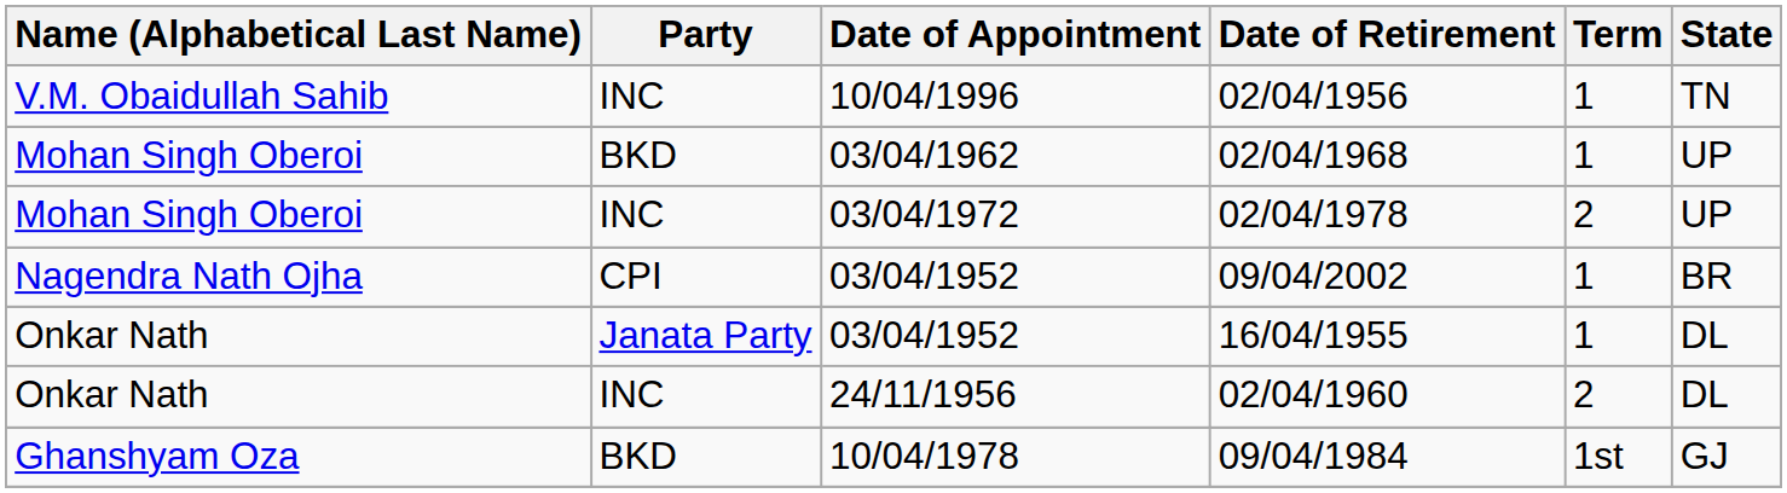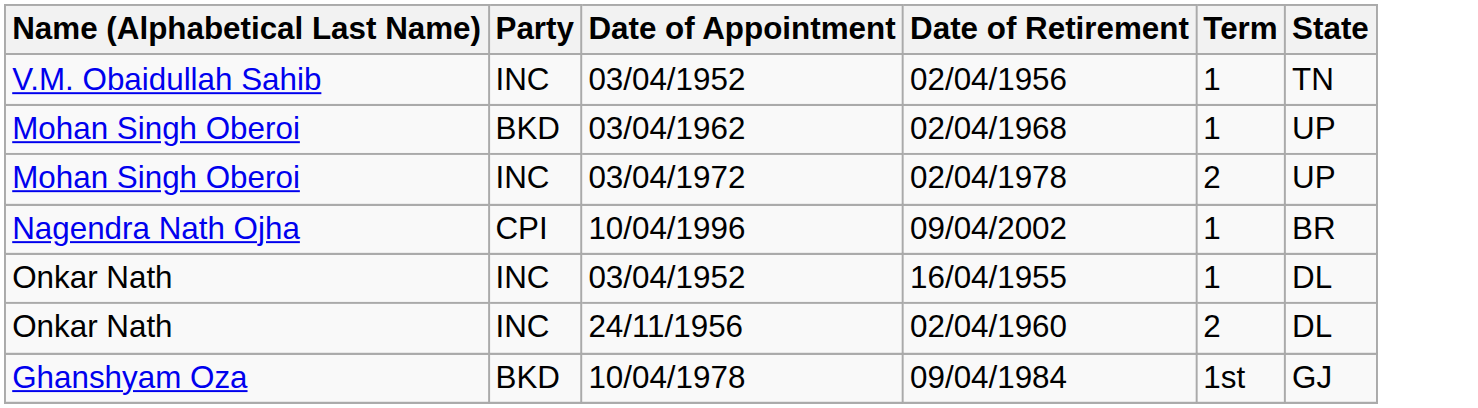 <table class="wikitable sortable">
 <tr>
 <th>Name (Alphabetical Last Name)</th>
 <th>Party</th>
 <th>Date of Appointment</th>
 <th>Date of Retirement</th>
 <th>Term</th>
 <th>State</th>
 </tr>
 <tr>
 </tr>
 <tr>
 <td><a href='#'>V.M. Obaidullah Sahib</a></td>
 <td>INC</td>
-<td>10/04/1996</td>
+<td>03/04/1952</td>
 <td>02/04/1956</td>
 <td>1</td>
 <td>TN</td>
 </tr>
 <tr>
 </tr>
 <tr>
 <td><a href='#'>Mohan Singh Oberoi</a></td>
 <td>BKD</td>
 <td>03/04/1962</td>
 <td>02/04/1968</td>
 <td>1</td>
 <td>UP</td>
 </tr>
 <tr>
 <td><a href='#'>Mohan Singh Oberoi</a></td>
 <td>INC</td>
 <td>03/04/1972</td>
 <td>02/04/1978</td>
 <td>2</td>
 <td>UP</td>
 </tr>
 <tr>
 </tr>
 <tr>
 <td><a href='#'>Nagendra Nath Ojha</a></td>
 <td>CPI</td>
-<td>03/04/1952</td>
+<td>10/04/1996</td>
 <td>09/04/2002</td>
 <td>1</td>
 <td>BR</td>
 </tr>
 <tr>
 </tr>
 <tr>
 <td>Onkar Nath</td>
-<td><a href='#'>Janata Party</a></td>
+<td>INC</td>
 <td>03/04/1952</td>
 <td>16/04/1955</td>
 <td>1</td>
 <td>DL</td>
 </tr>
 <tr>
 <td>Onkar Nath</td>
 <td>INC</td>
 <td>24/11/1956</td>
 <td>02/04/1960</td>
 <td>2</td>
 <td>DL</td>
 </tr>
 <tr>
 </tr>
 <tr>
 <td><a href='#'>Ghanshyam Oza</a></td>
 <td>BKD</td>
 <td>10/04/1978</td>
 <td>09/04/1984</td>
 <td>1st</td>
 <td>GJ</td>
 </tr>
 <tr>
 </tr>
 <tr>
 </tr>
 </table>
